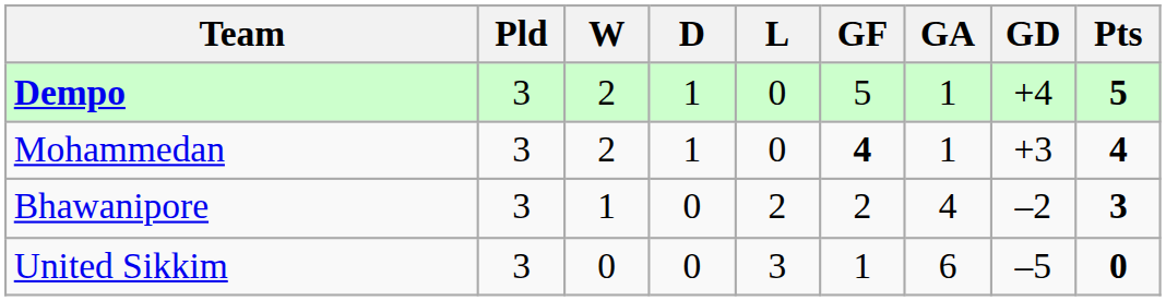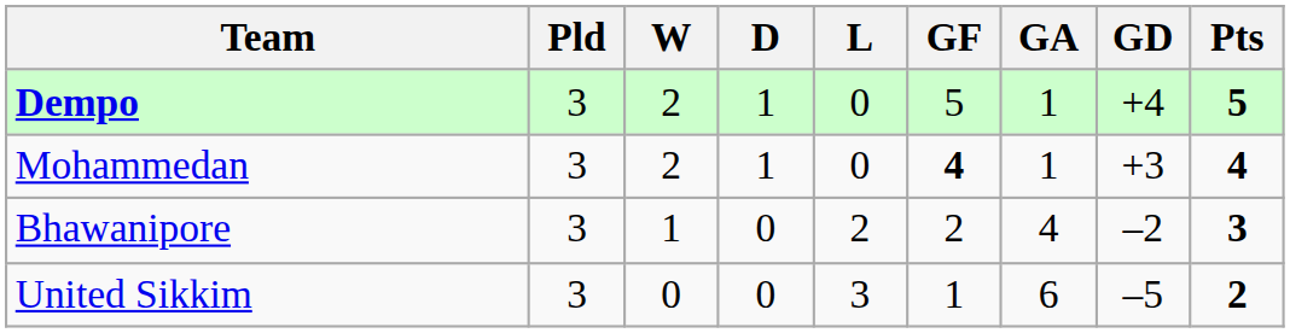 <table class="wikitable" style="text-align: center;">
 <tr>
 <th width="200">Team</th>
 <th width="30">Pld</th>
 <th width="30">W</th>
 <th width="30">D</th>
 <th width="30">L</th>
 <th width="30">GF</th>
 <th width="30">GA</th>
 <th width="30">GD</th>
 <th width="30">Pts</th>
 </tr>
 <tr bgcolor=#ccffcc>
 <td align=left><strong><a href='#'>Dempo</a></strong></td>
 <td>3</td>
 <td>2</td>
 <td>1</td>
 <td>0</td>
 <td>5</td>
 <td>1</td>
 <td>+4</td>
 <td><strong>5</strong></td>
 </tr>
 <tr>
 <td align=left><a href='#'>Mohammedan</a></td>
 <td>3</td>
 <td>2</td>
 <td>1</td>
 <td>0</td>
 <td><strong>4</strong></td>
 <td>1</td>
 <td>+3</td>
 <td><strong>4</strong></td>
 </tr>
 <tr>
 <td align=left><a href='#'>Bhawanipore</a></td>
 <td>3</td>
 <td>1</td>
 <td>0</td>
 <td>2</td>
 <td>2</td>
 <td>4</td>
 <td>–2</td>
 <td><strong>3</strong></td>
 </tr>
 <tr>
 <td align=left><a href='#'>United Sikkim</a></td>
 <td>3</td>
 <td>0</td>
 <td>0</td>
 <td>3</td>
 <td>1</td>
 <td>6</td>
 <td>–5</td>
-<td><strong>0</strong></td>
+<td><strong>2</strong></td>
 </tr>
 </table>
